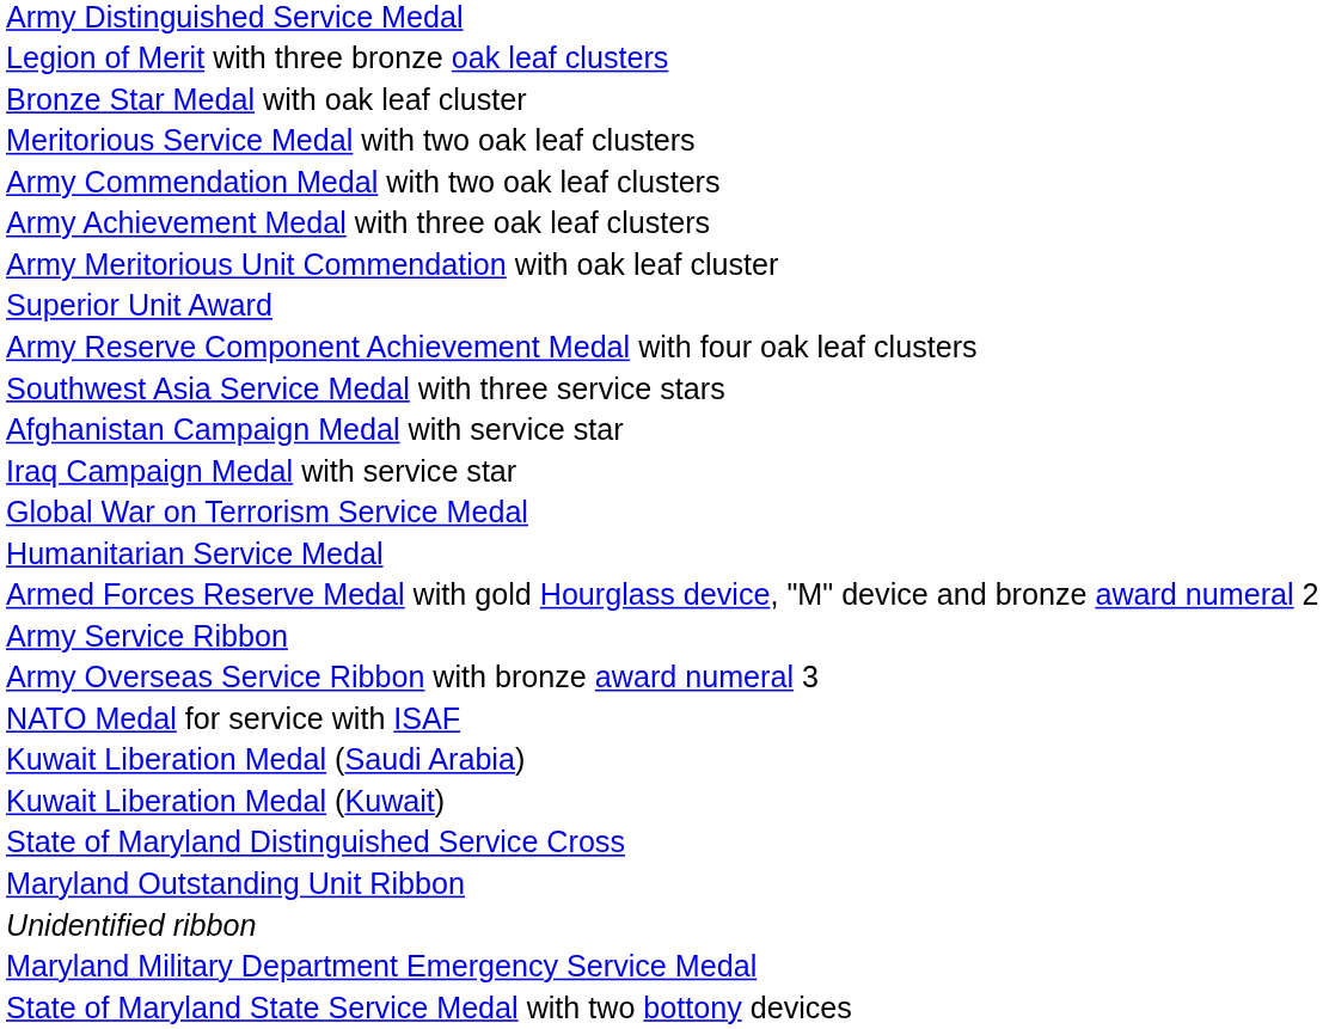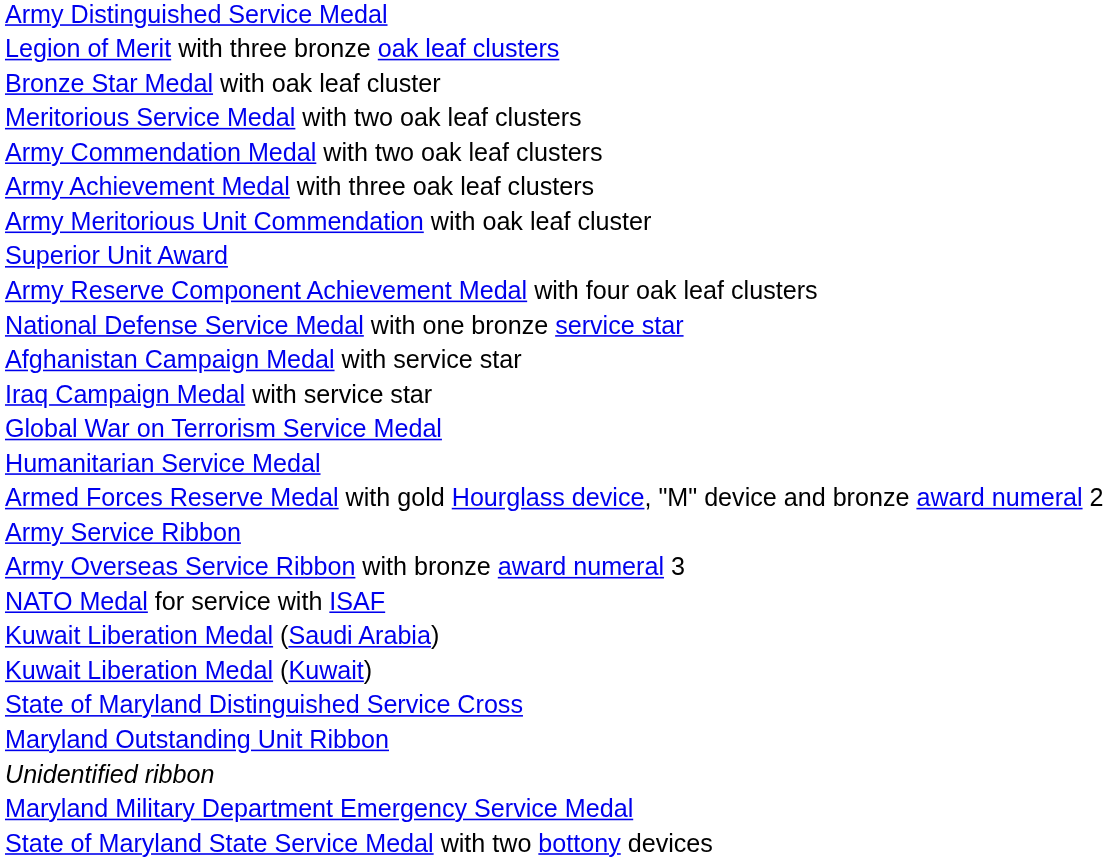 <table>
 <tr>
 <td></td>
 <td><a href='#'>Army Distinguished Service Medal</a></td>
 </tr>
 <tr>
 <td><span></span><span></span></td>
 <td><a href='#'>Legion of Merit</a> with three bronze <a href='#'>oak leaf clusters</a></td>
 </tr>
 <tr>
 <td></td>
 <td><a href='#'>Bronze Star Medal</a> with oak leaf cluster</td>
 </tr>
 <tr>
 <td><span></span><span></span></td>
 <td><a href='#'>Meritorious Service Medal</a> with two oak leaf clusters</td>
 </tr>
 <tr>
 <td><span></span><span></span></td>
 <td><a href='#'>Army Commendation Medal</a> with two oak leaf clusters</td>
 </tr>
 <tr>
 <td><span></span><span></span><span></span></td>
 <td><a href='#'>Army Achievement Medal</a> with three oak leaf clusters</td>
 </tr>
 <tr>
 <td></td>
 <td><a href='#'>Army Meritorious Unit Commendation</a> with oak leaf cluster</td>
 </tr>
 <tr>
 <td></td>
 <td><a href='#'>Superior Unit Award</a></td>
 </tr>
 <tr>
 <td><span></span><span></span><span></span><span></span></td>
 <td><a href='#'>Army Reserve Component Achievement Medal</a> with four oak leaf clusters</td>
 </tr>
 <tr>
-<td><span></span><span></span><span></span></td>
-<td><a href='#'>Southwest Asia Service Medal</a> with three service stars</td>
+<td></td>
+<td><a href='#'>National Defense Service Medal</a> with one bronze <a href='#'>service star</a></td>
 </tr>
 <tr>
 <td></td>
 <td><a href='#'>Afghanistan Campaign Medal</a> with service star</td>
 </tr>
 <tr>
 <td></td>
 <td><a href='#'>Iraq Campaign Medal</a> with service star</td>
 </tr>
 <tr>
 <td></td>
 <td><a href='#'>Global War on Terrorism Service Medal</a></td>
 </tr>
 <tr>
 <td></td>
 <td><a href='#'>Humanitarian Service Medal</a></td>
 </tr>
 <tr>
 <td><span></span><span></span><span></span></td>
 <td><a href='#'>Armed Forces Reserve Medal</a> with gold <a href='#'>Hourglass device</a>, "M" device and bronze <a href='#'>award numeral</a> 2</td>
 </tr>
 <tr>
 <td></td>
 <td><a href='#'>Army Service Ribbon</a></td>
 </tr>
 <tr>
 <td><span></span></td>
 <td><a href='#'>Army Overseas Service Ribbon</a> with bronze <a href='#'>award numeral</a> 3</td>
 </tr>
 <tr>
 <td></td>
 <td><a href='#'>NATO Medal</a> for service with <a href='#'>ISAF</a></td>
 </tr>
 <tr>
 <td></td>
 <td><a href='#'>Kuwait Liberation Medal</a> (<a href='#'>Saudi Arabia</a>)</td>
 </tr>
 <tr>
 <td></td>
 <td><a href='#'>Kuwait Liberation Medal</a> (<a href='#'>Kuwait</a>)</td>
 </tr>
 <tr>
 <td></td>
 <td><a href='#'>State of Maryland Distinguished Service Cross</a></td>
 </tr>
 <tr>
 <td></td>
 <td><a href='#'>Maryland Outstanding Unit Ribbon</a></td>
 </tr>
 <tr>
 <td></td>
 <td><em>Unidentified ribbon</em></td>
 </tr>
 <tr>
 <td></td>
 <td><a href='#'>Maryland Military Department Emergency Service Medal</a></td>
 </tr>
 <tr>
 <td></td>
 <td><a href='#'>State of Maryland State Service Medal</a> with two <a href='#'>bottony</a> devices</td>
 </tr>
 </table>
